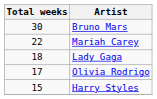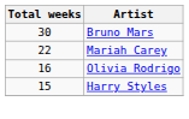 <table class="wikitable sortable" >
 <tr>
 <th>Total weeks</th>
 <th>Artist</th>
 </tr>
 <tr>
 <td align="center">30</td>
 <td><a href='#'>Bruno Mars</a></td>
 </tr>
 <tr>
 <td align="center">22</td>
 <td><a href='#'>Mariah Carey</a></td>
 </tr>
 <tr>
-<td align="center">18</td>
-<td><a href='#'>Lady Gaga</a></td>
-</tr>
-<tr>
-<td align="center">17</td>
+<td align="center">16</td>
 <td><a href='#'>Olivia Rodrigo</a></td>
 </tr>
 <tr>
 <td align="center">15</td>
 <td><a href='#'>Harry Styles</a></td>
 </tr>
 <tr>
 </tr>
 </table>
